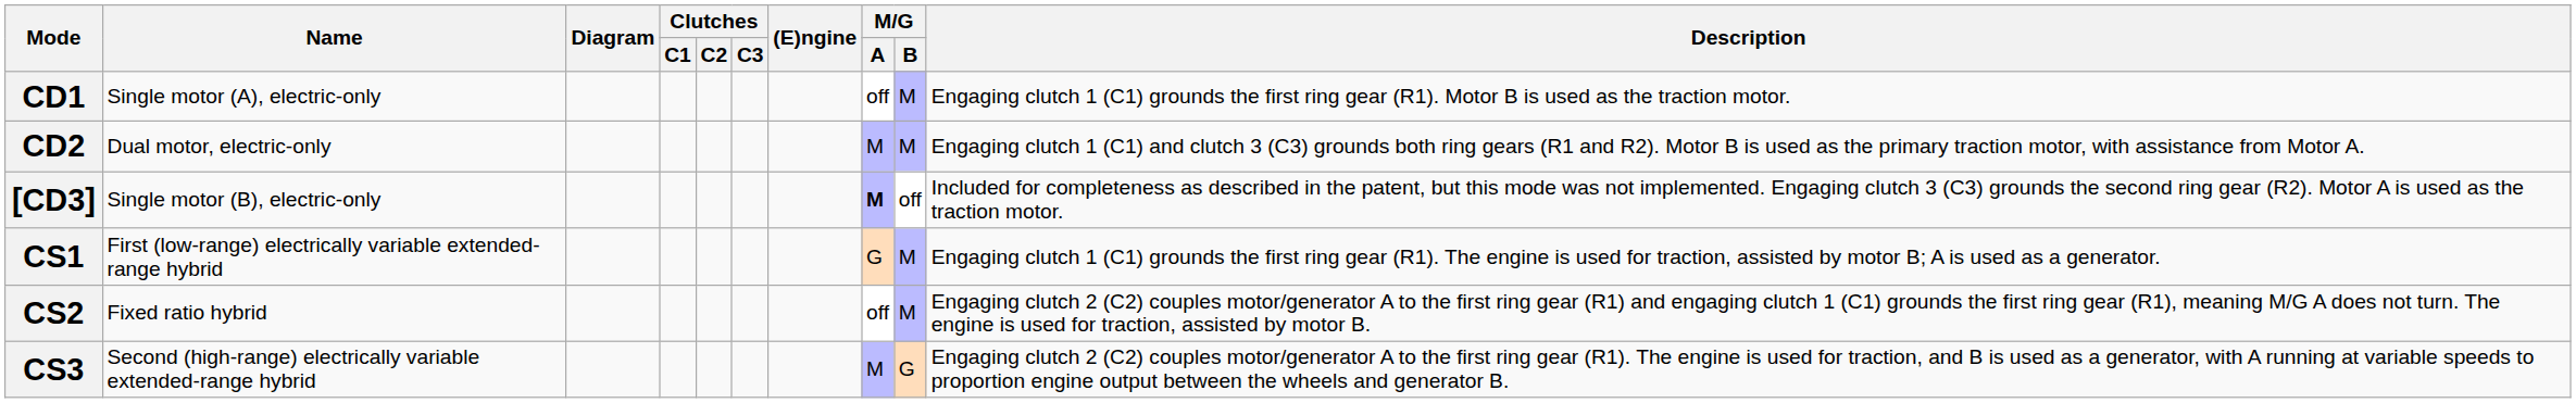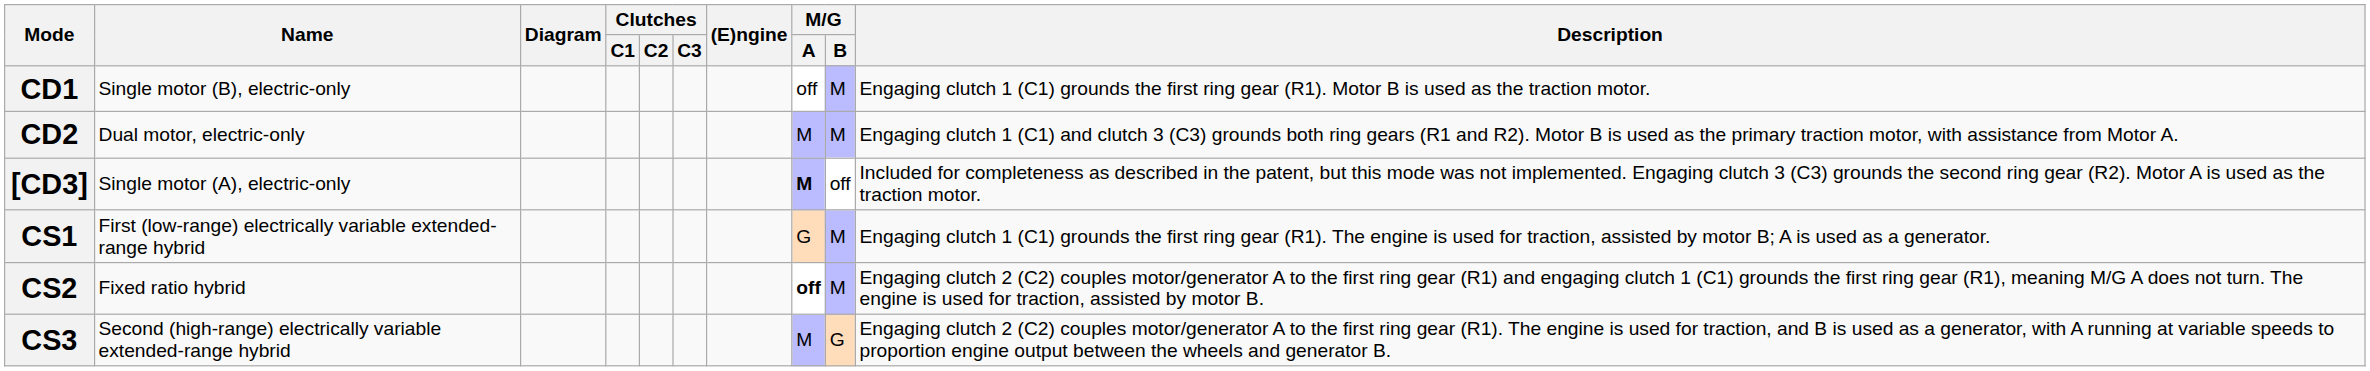 <table class="wikitable" style="font-size:100%;text-align:left;">
 <tr>
 <th rowspan=2>Mode</th>
 <th rowspan=2>Name</th>
 <th rowspan=2>Diagram</th>
 <th colspan=3>Clutches</th>
 <th rowspan=2>(E)ngine</th>
 <th colspan=2>M/G</th>
 <th rowspan=2>Description</th>
 </tr>
 <tr>
 <th>C1</th>
 <th>C2</th>
 <th>C3</th>
 <th>A</th>
 <th>B</th>
 </tr>
 <tr>
 <th style="font-size:150%;">CD1</th>
-<td>Single motor (A), electric-only</td>
+<td>Single motor (B), electric-only</td>
 <td></td>
 <td></td>
 <td></td>
 <td></td>
 <td></td>
 <td style="background:#fff;">off</td>
 <td style="background:#bbf;">M</td>
 <td>Engaging clutch 1 (C1) grounds the first ring gear (R1). Motor B is used as the traction motor.</td>
 </tr>
 <tr>
 <th style="font-size:150%;">CD2</th>
 <td>Dual motor, electric-only</td>
 <td></td>
 <td></td>
 <td></td>
 <td></td>
 <td></td>
 <td style="background:#bbf;">M</td>
 <td style="background:#bbf;">M</td>
 <td>Engaging clutch 1 (C1) and clutch 3 (C3) grounds both ring gears (R1 and R2). Motor B is used as the primary traction motor, with assistance from Motor A.</td>
 </tr>
 <tr>
 <th style="font-size:150%;">[CD3]</th>
-<td>Single motor (B), electric-only</td>
+<td>Single motor (A), electric-only</td>
 <td></td>
 <td></td>
 <td></td>
 <td></td>
 <td></td>
 <td style="background:#bbf;"><strong>M</strong></td>
 <td style="background:#fff;">off</td>
 <td>Included for completeness as described in the patent, but this mode was not implemented. Engaging clutch 3 (C3) grounds the second ring gear (R2). Motor A is used as the traction motor.</td>
 </tr>
 <tr>
 <th style="font-size:150%;">CS1</th>
 <td>First (low-range) electrically variable extended-range hybrid</td>
 <td></td>
 <td></td>
 <td></td>
 <td></td>
 <td></td>
 <td style="background:#fdb;">G</td>
 <td style="background:#bbf;">M</td>
 <td>Engaging clutch 1 (C1) grounds the first ring gear (R1). The engine is used for traction, assisted by motor B; A is used as a generator.</td>
 </tr>
 <tr>
 <th style="font-size:150%;">CS2</th>
 <td>Fixed ratio hybrid</td>
 <td></td>
 <td></td>
 <td></td>
 <td></td>
 <td></td>
-<td style="background:#fff;">off</td>
+<td style="background:#fff;"><strong>off</strong></td>
 <td style="background:#bbf;">M</td>
 <td>Engaging clutch 2 (C2) couples motor/generator A to the first ring gear (R1) and engaging clutch 1 (C1) grounds the first ring gear (R1), meaning M/G A does not turn. The engine is used for traction, assisted by motor B.</td>
 </tr>
 <tr>
 <th style="font-size:150%;">CS3</th>
 <td>Second (high-range) electrically variable extended-range hybrid</td>
 <td></td>
 <td></td>
 <td></td>
 <td></td>
 <td></td>
 <td style="background:#bbf;">M</td>
 <td style="background:#fdb;">G</td>
 <td>Engaging clutch 2 (C2) couples motor/generator A to the first ring gear (R1). The engine is used for traction, and B is used as a generator, with A running at variable speeds to proportion engine output between the wheels and generator B.</td>
 </tr>
 </table>
